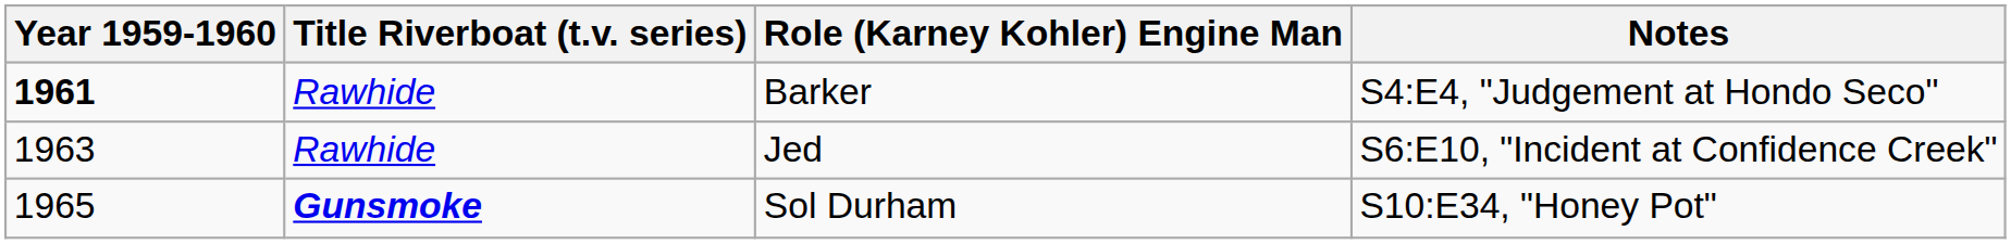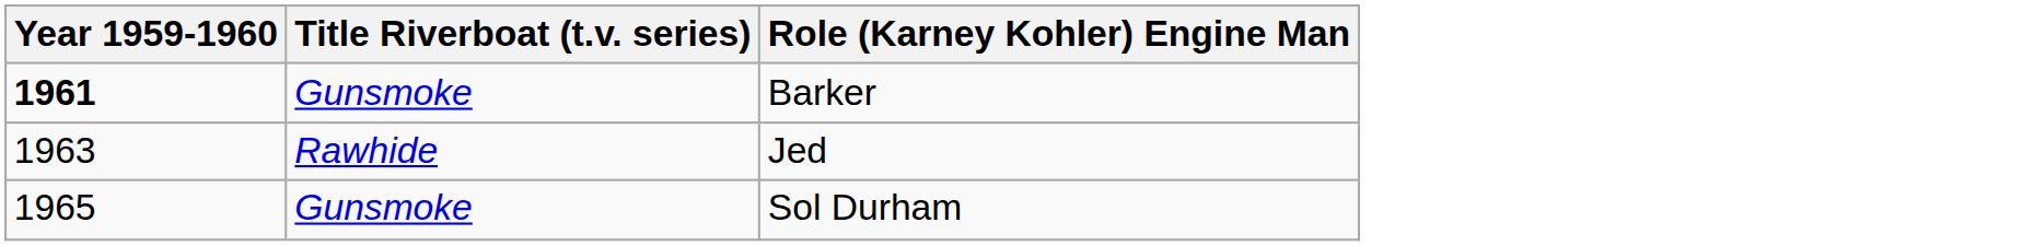 <table class="wikitable">
 <tr>
 <th>Year 1959-1960</th>
 <th>Title Riverboat (t.v. series)</th>
 <th>Role (Karney Kohler) Engine Man</th>
-<th>Notes</th>
 </tr>
 <tr>
 <td><strong>1961</strong></td>
-<td><em><a href='#'>Rawhide</a></em></td>
+<td><em><a href='#'>Gunsmoke</a></em></td>
 <td>Barker</td>
-<td>S4:E4, "Judgement at Hondo Seco"</td>
 </tr>
 <tr>
 <td>1963</td>
 <td><em><a href='#'>Rawhide</a></em></td>
 <td>Jed</td>
-<td>S6:E10, "Incident at Confidence Creek"</td>
 </tr>
 <tr>
 <td>1965</td>
-<td><strong><em><a href='#'>Gunsmoke</a></em></strong></td>
+<td><em><a href='#'>Gunsmoke</a></em></td>
 <td>Sol Durham</td>
-<td>S10:E34, "Honey Pot"</td>
 </tr>
 </table>
